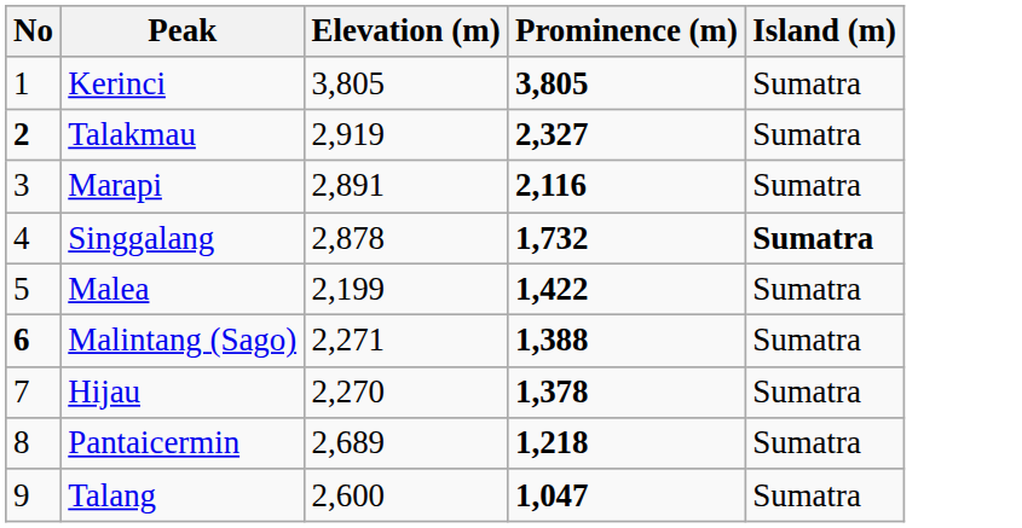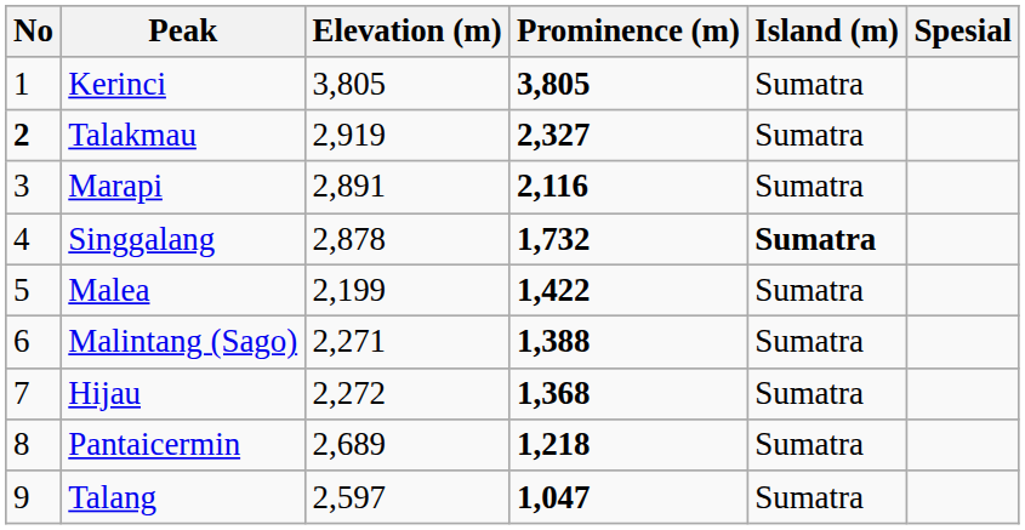 <table class="wikitable sortable">
 <tr>
 <th>No</th>
 <th>Peak</th>
 <th>Elevation (m)</th>
 <th>Prominence (m)</th>
 <th>Island (m)</th>
+<th>Spesial</th>
 </tr>
 <tr>
 <td>1</td>
 <td><a href='#'>Kerinci</a></td>
 <td>3,805</td>
 <td><strong>3,805</strong></td>
 <td>Sumatra</td>
+<td></td>
 </tr>
 <tr>
 <td><strong>2</strong></td>
 <td><a href='#'>Talakmau</a></td>
 <td>2,919</td>
 <td><strong>2,327</strong></td>
 <td>Sumatra</td>
+<td></td>
 </tr>
 <tr>
 <td>3</td>
 <td><a href='#'>Marapi</a></td>
 <td>2,891</td>
 <td><strong>2,116</strong></td>
 <td>Sumatra</td>
+<td></td>
 </tr>
 <tr>
 <td>4</td>
 <td><a href='#'>Singgalang</a></td>
 <td>2,878</td>
 <td><strong>1,732</strong></td>
 <td><strong>Sumatra</strong></td>
+<td></td>
 </tr>
 <tr>
 <td>5</td>
 <td><a href='#'>Malea</a></td>
 <td>2,199</td>
 <td><strong>1,422</strong></td>
 <td>Sumatra</td>
+<td></td>
 </tr>
 <tr>
-<td><strong>6</strong></td>
+<td>6</td>
 <td><a href='#'>Malintang (Sago)</a></td>
 <td>2,271</td>
 <td><strong>1,388</strong></td>
 <td>Sumatra</td>
+<td></td>
 </tr>
 <tr>
 <td>7</td>
 <td><a href='#'>Hijau</a></td>
-<td>2,270</td>
-<td><strong>1,378</strong></td>
+<td>2,272</td>
+<td><strong>1,368</strong></td>
 <td>Sumatra</td>
+<td></td>
 </tr>
 <tr>
 <td>8</td>
 <td><a href='#'>Pantaicermin</a></td>
 <td>2,689</td>
 <td><strong>1,218</strong></td>
 <td>Sumatra</td>
+<td></td>
 </tr>
 <tr>
 <td>9</td>
 <td><a href='#'>Talang</a></td>
-<td>2,600</td>
+<td>2,597</td>
 <td><strong>1,047</strong></td>
 <td>Sumatra</td>
+<td></td>
 </tr>
 </table>
